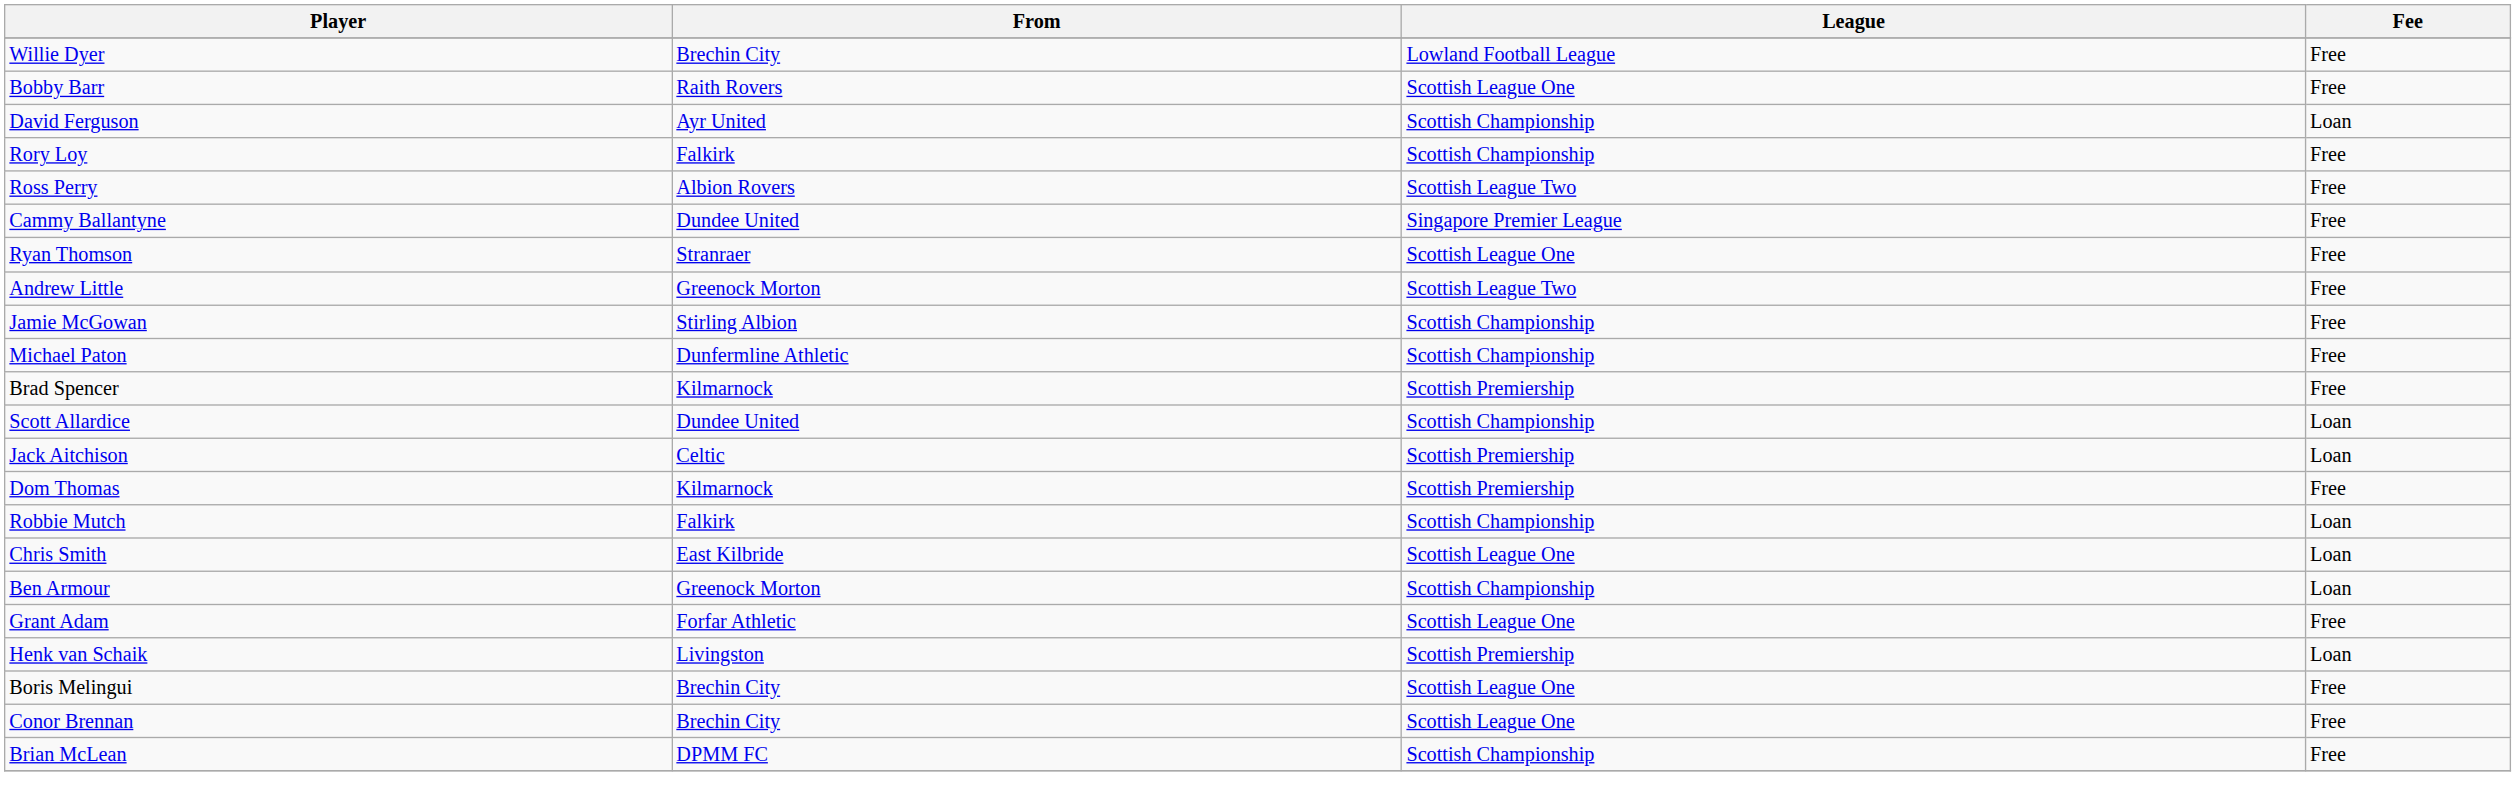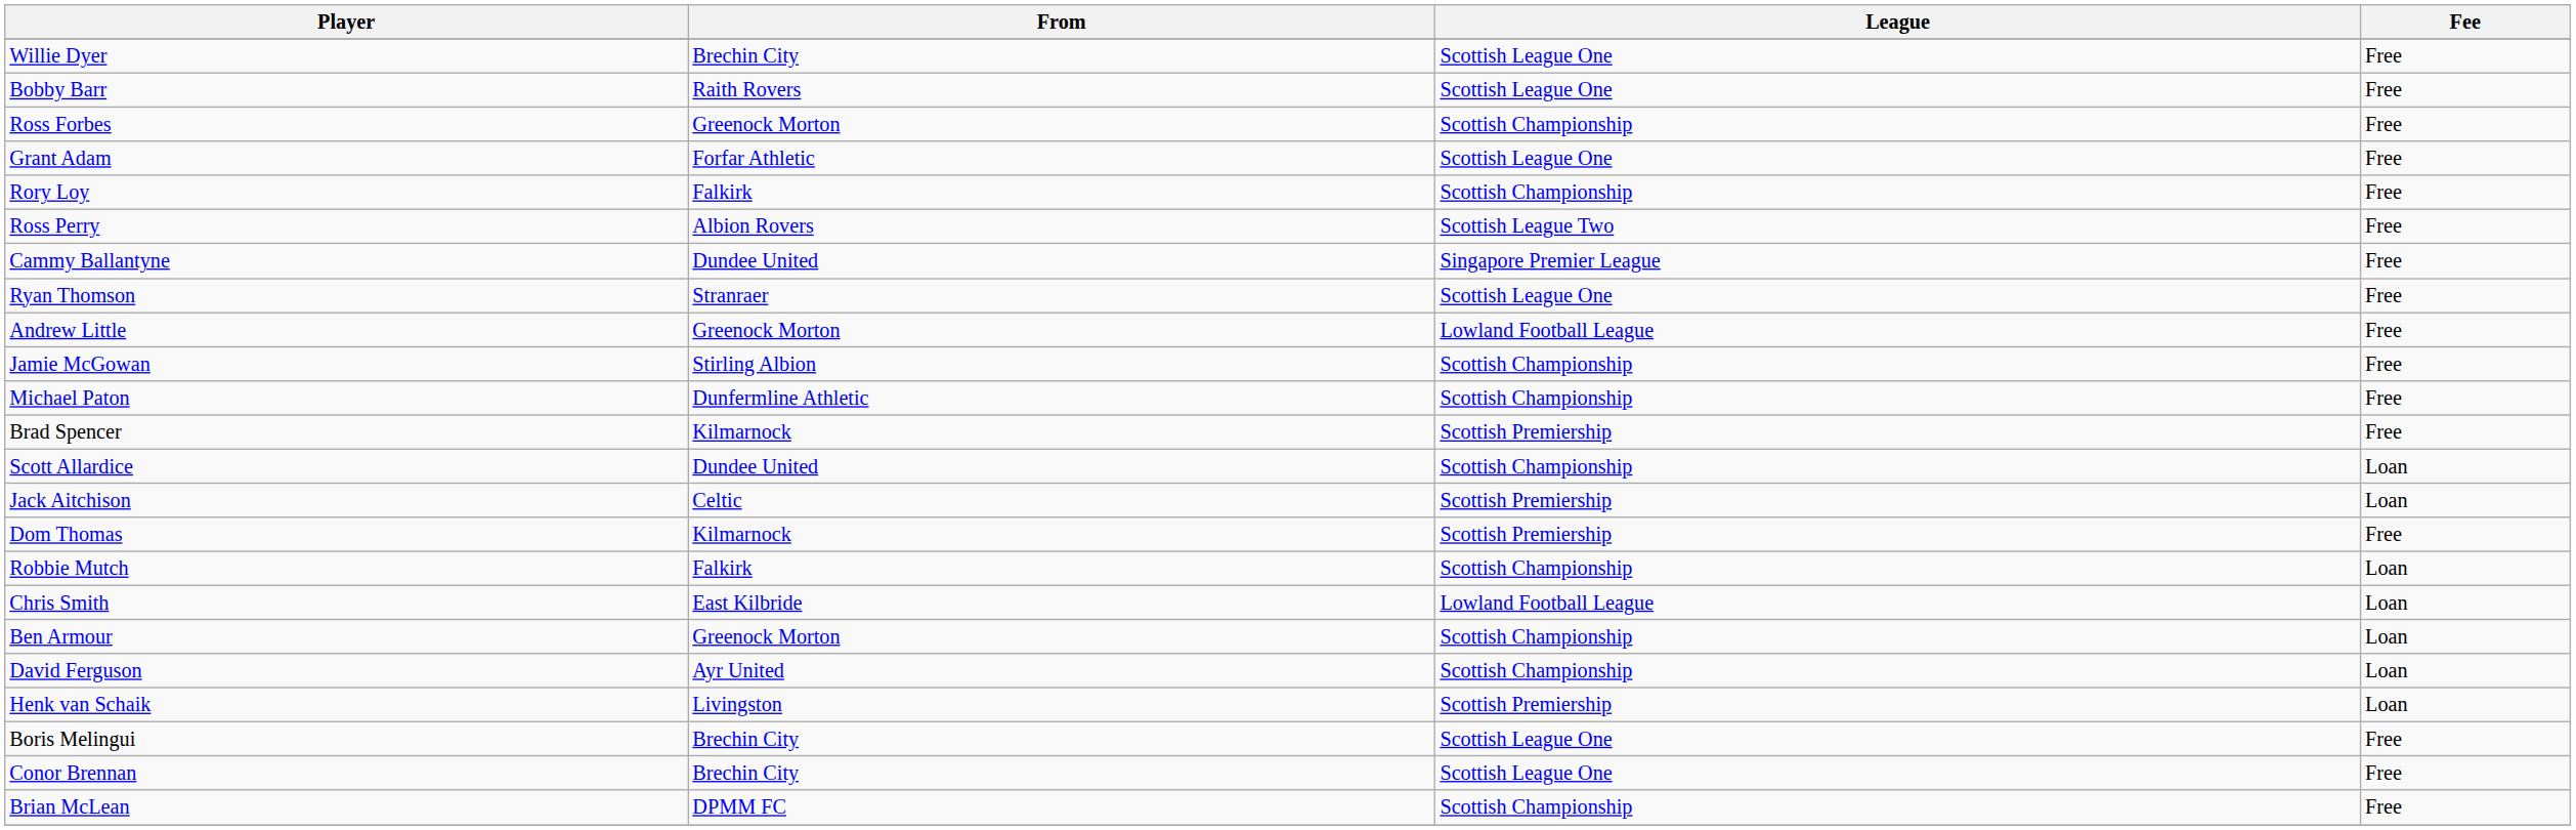 <table class="wikitable" style="font-size:95%;width:95%; text-align:left">
 <tr>
 <th>Player</th>
 <th>From</th>
 <th>League</th>
 <th>Fee</th>
 </tr>
 <tr>
 </tr>
 <tr>
 <td> <a href='#'>Willie Dyer</a></td>
 <td><a href='#'>Brechin City</a></td>
-<td><a href='#'>Lowland Football League</a></td>
+<td><a href='#'>Scottish League One</a></td>
 <td>Free</td>
 </tr>
 <tr>
 <td> <a href='#'>Bobby Barr</a></td>
 <td><a href='#'>Raith Rovers</a></td>
 <td><a href='#'>Scottish League One</a></td>
 <td>Free</td>
 </tr>
 <tr>
-<td> <a href='#'>David Ferguson</a></td>
-<td><a href='#'>Ayr United</a></td>
+<td> <a href='#'>Ross Forbes</a></td>
+<td><a href='#'>Greenock Morton</a></td>
 <td><a href='#'>Scottish Championship</a></td>
-<td>Loan</td>
+<td>Free</td>
+</tr>
+<tr>
+<td> <a href='#'>Grant Adam</a></td>
+<td><a href='#'>Forfar Athletic</a></td>
+<td><a href='#'>Scottish League One</a></td>
+<td>Free</td>
 </tr>
 <tr>
 <td> <a href='#'>Rory Loy</a></td>
 <td><a href='#'>Falkirk</a></td>
 <td><a href='#'>Scottish Championship</a></td>
 <td>Free</td>
 </tr>
 <tr>
 <td> <a href='#'>Ross Perry</a></td>
 <td><a href='#'>Albion Rovers</a></td>
 <td><a href='#'>Scottish League Two</a></td>
 <td>Free</td>
 </tr>
 <tr>
 <td> <a href='#'>Cammy Ballantyne</a></td>
 <td><a href='#'>Dundee United</a></td>
 <td><a href='#'>Singapore Premier League</a></td>
 <td>Free</td>
 </tr>
 <tr>
 <td> <a href='#'>Ryan Thomson</a></td>
 <td><a href='#'>Stranraer</a></td>
 <td><a href='#'>Scottish League One</a></td>
 <td>Free</td>
 </tr>
 <tr>
 <td> <a href='#'>Andrew Little</a></td>
 <td><a href='#'>Greenock Morton</a></td>
-<td><a href='#'>Scottish League Two</a></td>
+<td><a href='#'>Lowland Football League</a></td>
 <td>Free</td>
 </tr>
 <tr>
 <td> <a href='#'>Jamie McGowan</a></td>
 <td><a href='#'>Stirling Albion</a></td>
 <td><a href='#'>Scottish Championship</a></td>
 <td>Free</td>
 </tr>
 <tr>
 <td> <a href='#'>Michael Paton</a></td>
 <td><a href='#'>Dunfermline Athletic</a></td>
 <td><a href='#'>Scottish Championship</a></td>
 <td>Free</td>
 </tr>
 <tr>
 <td> Brad Spencer</td>
 <td><a href='#'>Kilmarnock</a></td>
 <td><a href='#'>Scottish Premiership</a></td>
 <td>Free</td>
 </tr>
 <tr>
 <td> <a href='#'>Scott Allardice</a></td>
 <td><a href='#'>Dundee United</a></td>
 <td><a href='#'>Scottish Championship</a></td>
 <td>Loan</td>
 </tr>
 <tr>
 <td> <a href='#'>Jack Aitchison</a></td>
 <td><a href='#'>Celtic</a></td>
 <td><a href='#'>Scottish Premiership</a></td>
 <td>Loan</td>
 </tr>
 <tr>
 <td> <a href='#'>Dom Thomas</a></td>
 <td><a href='#'>Kilmarnock</a></td>
 <td><a href='#'>Scottish Premiership</a></td>
 <td>Free</td>
 </tr>
 <tr>
 <td> <a href='#'>Robbie Mutch</a></td>
 <td><a href='#'>Falkirk</a></td>
 <td><a href='#'>Scottish Championship</a></td>
 <td>Loan</td>
 </tr>
 <tr>
 <td> <a href='#'>Chris Smith</a></td>
 <td><a href='#'>East Kilbride</a></td>
-<td><a href='#'>Scottish League One</a></td>
+<td><a href='#'>Lowland Football League</a></td>
 <td>Loan</td>
 </tr>
 <tr>
 <td> <a href='#'>Ben Armour</a></td>
 <td><a href='#'>Greenock Morton</a></td>
 <td><a href='#'>Scottish Championship</a></td>
 <td>Loan</td>
 </tr>
 <tr>
-<td> <a href='#'>Grant Adam</a></td>
-<td><a href='#'>Forfar Athletic</a></td>
-<td><a href='#'>Scottish League One</a></td>
-<td>Free</td>
+<td> <a href='#'>David Ferguson</a></td>
+<td><a href='#'>Ayr United</a></td>
+<td><a href='#'>Scottish Championship</a></td>
+<td>Loan</td>
 </tr>
 <tr>
 <td> <a href='#'>Henk van Schaik</a></td>
 <td><a href='#'>Livingston</a></td>
 <td><a href='#'>Scottish Premiership</a></td>
 <td>Loan</td>
 </tr>
 <tr>
 <td> Boris Melingui</td>
 <td><a href='#'>Brechin City</a></td>
 <td><a href='#'>Scottish League One</a></td>
 <td>Free</td>
 </tr>
 <tr>
 <td> <a href='#'>Conor Brennan</a></td>
 <td><a href='#'>Brechin City</a></td>
 <td><a href='#'>Scottish League One</a></td>
 <td>Free</td>
 </tr>
 <tr>
 <td> <a href='#'>Brian McLean</a></td>
 <td><a href='#'>DPMM FC</a></td>
 <td><a href='#'>Scottish Championship</a></td>
 <td>Free</td>
 </tr>
 <tr>
 </tr>
 </table>
